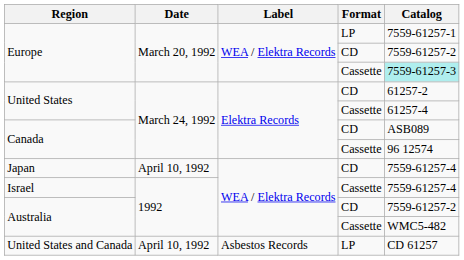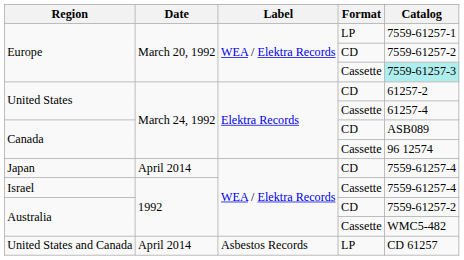 <table class="wikitable">
 <tr>
 <th>Region</th>
 <th>Date</th>
 <th>Label</th>
 <th>Format</th>
 <th>Catalog</th>
 </tr>
 <tr>
 <td rowspan="3">Europe</td>
 <td rowspan="3">March 20, 1992</td>
 <td rowspan="3"><a href='#'>WEA</a> / <a href='#'>Elektra Records</a></td>
 <td>LP</td>
 <td>7559-61257-1</td>
 </tr>
 <tr>
 <td>CD</td>
 <td>7559-61257-2</td>
 </tr>
 <tr>
 <td>Cassette</td>
 <td style="background: paleturquoise;">7559-61257-3</td>
 </tr>
 <tr>
 <td rowspan="2">United States</td>
 <td rowspan="4">March 24, 1992</td>
 <td rowspan="4"><a href='#'>Elektra Records</a></td>
 <td>CD</td>
 <td>61257-2</td>
 </tr>
 <tr>
 <td>Cassette</td>
 <td>61257-4</td>
 </tr>
 <tr>
 <td rowspan="2">Canada</td>
 <td>CD</td>
 <td>ASB089</td>
 </tr>
 <tr>
 <td>Cassette</td>
 <td>96 12574</td>
 </tr>
 <tr>
 <td rowspan="1">Japan</td>
-<td rowspan="1">April 10, 1992</td>
+<td>April 2014</td>
 <td rowspan="4"><a href='#'>WEA</a> / <a href='#'>Elektra Records</a></td>
 <td>CD</td>
 <td>7559-61257-4</td>
 </tr>
 <tr>
 <td rowspan="1">Israel</td>
 <td rowspan="3">1992</td>
 <td>Cassette</td>
 <td>7559-61257-4</td>
 </tr>
 <tr>
 <td rowspan="2">Australia</td>
 <td>CD</td>
 <td>7559-61257-2</td>
 </tr>
 <tr>
 <td>Cassette</td>
 <td>WMC5-482</td>
 </tr>
 <tr>
 <td>United States and Canada</td>
-<td rowspan="1">April 10, 1992</td>
+<td>April 2014</td>
 <td>Asbestos Records</td>
 <td>LP</td>
 <td>CD 61257</td>
 </tr>
 </table>
